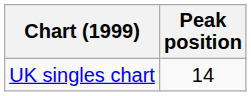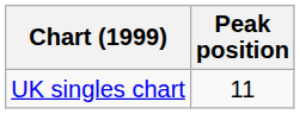 <table class="wikitable sortable plainrowheaders" style="text-align:center;">
 <tr>
 <th>Chart (1999)</th>
 <th>Peak<br>position</th>
 </tr>
 <tr>
 <td><a href='#'>UK singles chart</a></td>
-<td>14</td>
+<td>11</td>
 </tr>
 </table>
